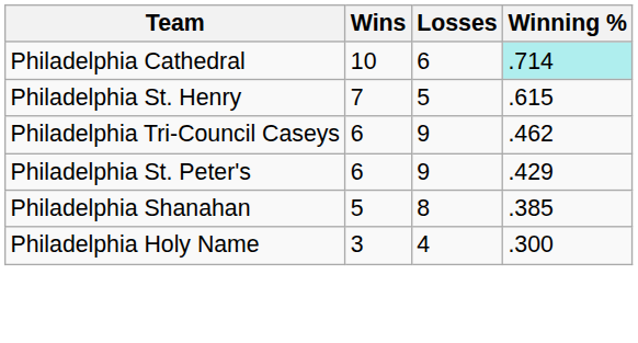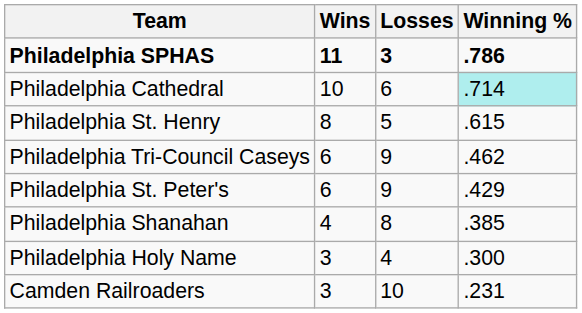 <table class="wikitable">
 <tr>
 <th>Team</th>
 <th>Wins</th>
 <th>Losses</th>
 <th>Winning %</th>
+</tr>
+<tr>
+<td><strong>Philadelphia SPHAS</strong></td>
+<td><strong>11</strong></td>
+<td><strong>3</strong></td>
+<td><strong>.786</strong></td>
 </tr>
 <tr>
 <td>Philadelphia Cathedral</td>
 <td>10</td>
 <td>6</td>
 <td style="background: paleturquoise;">.714</td>
 </tr>
 <tr>
 <td>Philadelphia St. Henry</td>
-<td>7</td>
+<td>8</td>
 <td>5</td>
 <td>.615</td>
 </tr>
 <tr>
 <td>Philadelphia Tri-Council Caseys</td>
 <td>6</td>
 <td>9</td>
 <td>.462</td>
 </tr>
 <tr>
 <td>Philadelphia St. Peter's</td>
 <td>6</td>
 <td>9</td>
 <td>.429</td>
 </tr>
 <tr>
 <td>Philadelphia Shanahan</td>
-<td>5</td>
+<td>4</td>
 <td>8</td>
 <td>.385</td>
 </tr>
 <tr>
 <td>Philadelphia Holy Name</td>
 <td>3</td>
 <td>4</td>
 <td>.300</td>
 </tr>
+<tr>
+<td>Camden Railroaders</td>
+<td>3</td>
+<td>10</td>
+<td>.231</td>
+</tr>
 </table>
